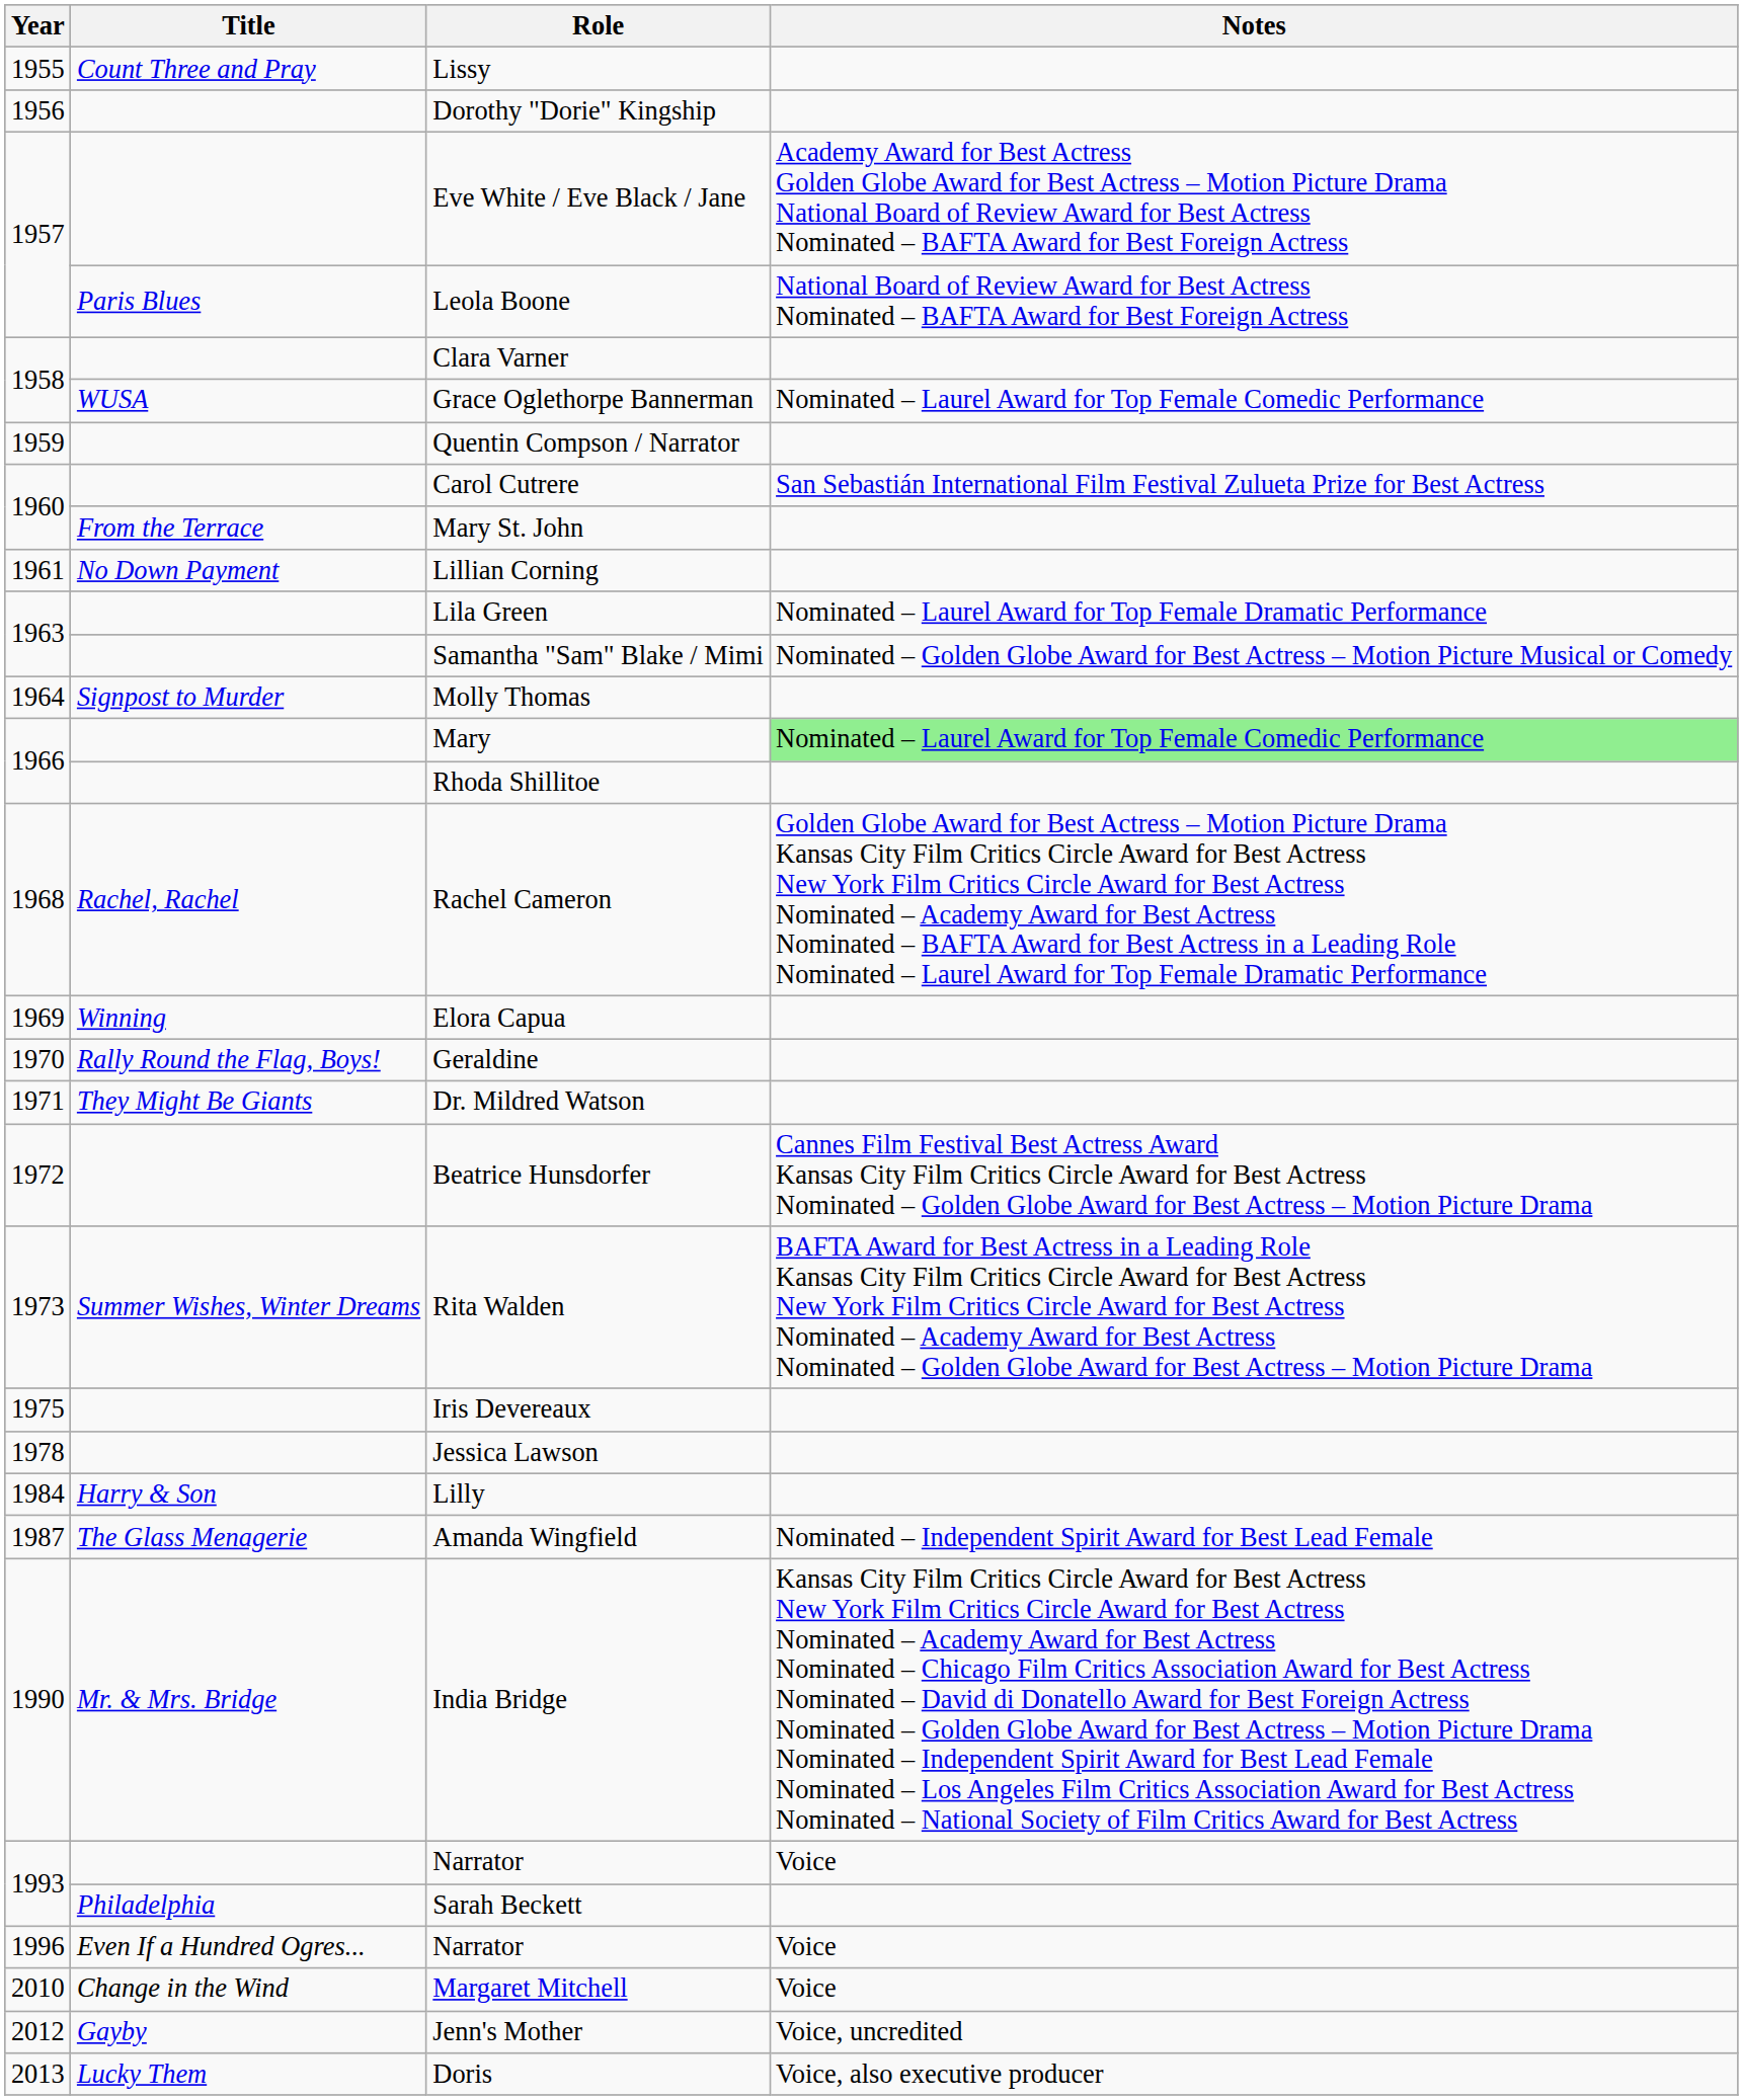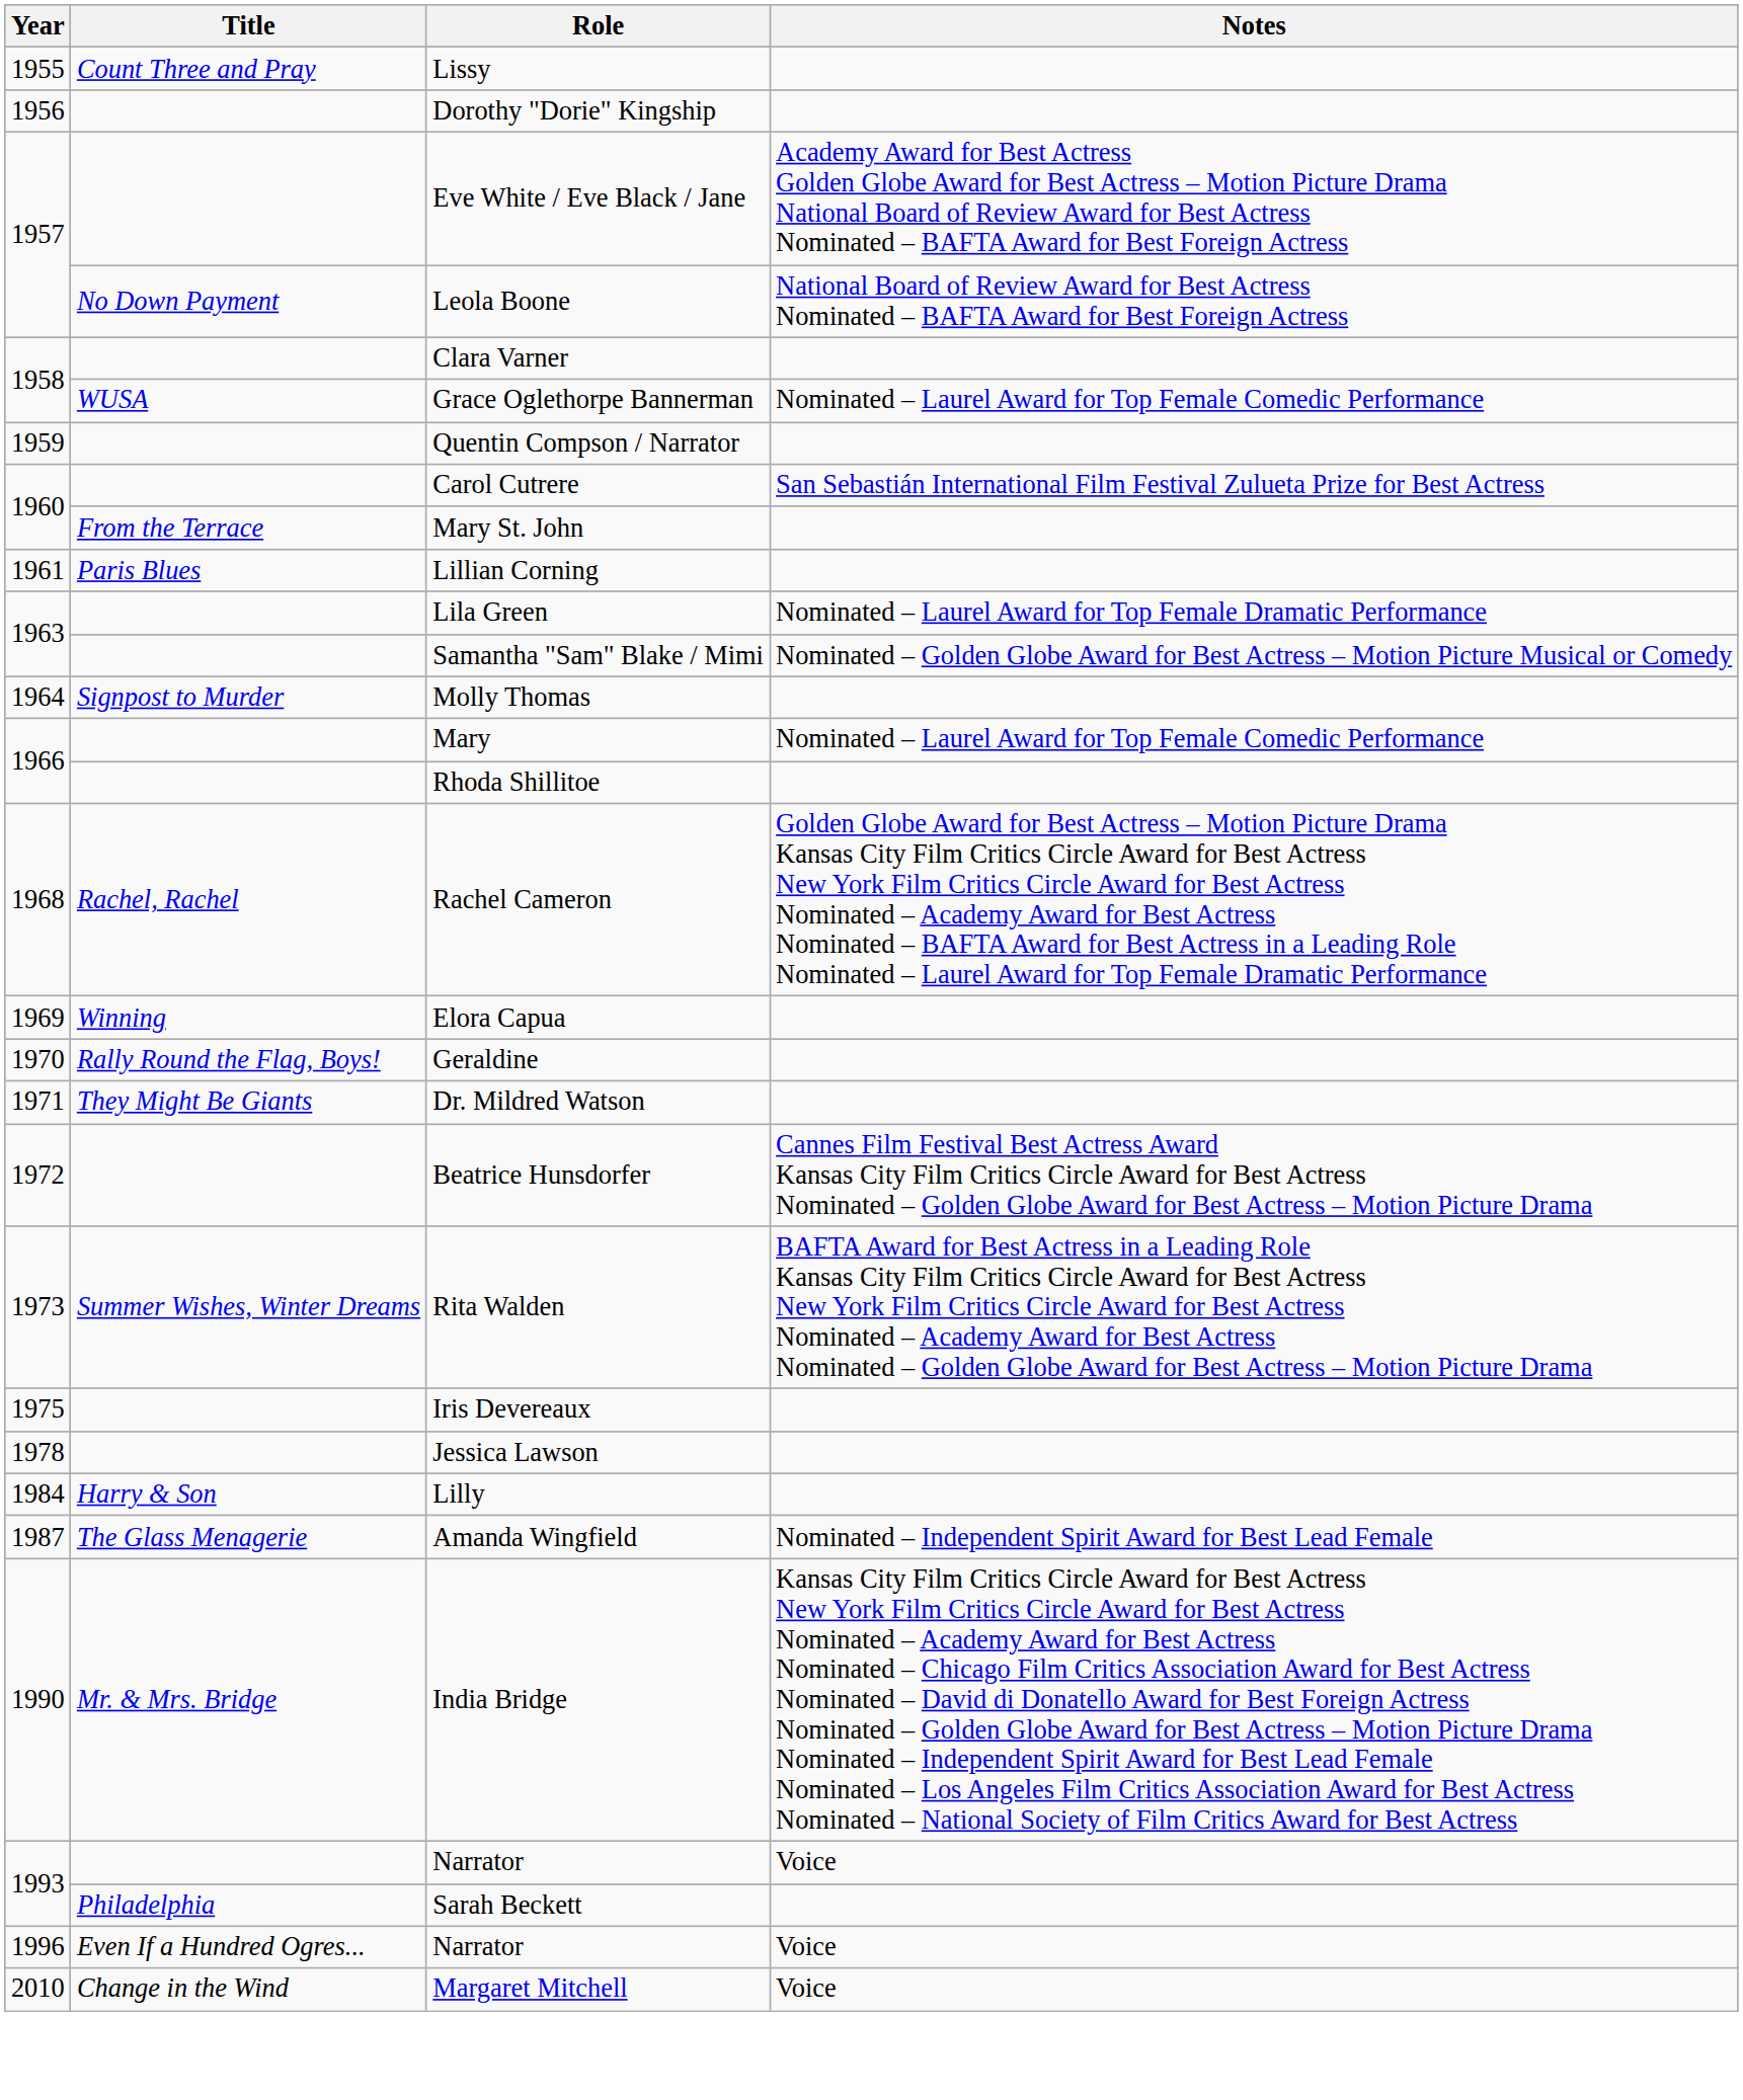 <table class="wikitable sortable">
 <tr>
 <th>Year</th>
 <th>Title</th>
 <th>Role</th>
 <th class="unsortable">Notes</th>
 </tr>
 <tr>
 <td>1955</td>
 <td><em><a href='#'>Count Three and Pray</a></em></td>
 <td>Lissy</td>
 <td></td>
 </tr>
 <tr>
 <td>1956</td>
 <td><em></em></td>
 <td>Dorothy "Dorie" Kingship</td>
 <td></td>
 </tr>
 <tr>
 <td rowspan="2">1957</td>
 <td><em></em></td>
 <td>Eve White / Eve Black / Jane</td>
 <td><a href='#'>Academy Award for Best Actress</a><br><a href='#'>Golden Globe Award for Best Actress – Motion Picture Drama</a><br><a href='#'>National Board of Review Award for Best Actress</a><br>Nominated – <a href='#'>BAFTA Award for Best Foreign Actress</a></td>
 </tr>
 <tr>
-<td><em><a href='#'>Paris Blues</a></em></td>
+<td><em><a href='#'>No Down Payment</a></em></td>
 <td>Leola Boone</td>
 <td><a href='#'>National Board of Review Award for Best Actress</a><br>Nominated – <a href='#'>BAFTA Award for Best Foreign Actress</a></td>
 </tr>
 <tr>
 <td rowspan="2">1958</td>
 <td><em></em></td>
 <td>Clara Varner</td>
 <td></td>
 </tr>
 <tr>
 <td><em><a href='#'>WUSA</a></em></td>
 <td>Grace Oglethorpe Bannerman</td>
 <td>Nominated –  <a href='#'>Laurel Award for Top Female Comedic Performance</a></td>
 </tr>
 <tr>
 <td>1959</td>
 <td><em></em></td>
 <td>Quentin Compson / Narrator</td>
 <td></td>
 </tr>
 <tr>
 <td rowspan="2">1960</td>
 <td><em></em></td>
 <td>Carol Cutrere</td>
 <td><a href='#'>San Sebastián International Film Festival Zulueta Prize for Best Actress</a></td>
 </tr>
 <tr>
 <td><em><a href='#'>From the Terrace</a></em></td>
 <td>Mary St. John</td>
 <td></td>
 </tr>
 <tr>
 <td>1961</td>
-<td><em><a href='#'>No Down Payment</a></em></td>
+<td><em><a href='#'>Paris Blues</a></em></td>
 <td>Lillian Corning</td>
 <td></td>
 </tr>
 <tr>
 <td rowspan="2">1963</td>
 <td><em></em></td>
 <td>Lila Green</td>
 <td>Nominated –  <a href='#'>Laurel Award for Top Female Dramatic Performance</a></td>
 </tr>
 <tr>
 <td><em></em></td>
 <td>Samantha "Sam" Blake / Mimi</td>
 <td>Nominated – <a href='#'>Golden Globe Award for Best Actress – Motion Picture Musical or Comedy</a></td>
 </tr>
 <tr>
 <td>1964</td>
 <td><em><a href='#'>Signpost to Murder</a></em></td>
 <td>Molly Thomas</td>
 <td></td>
 </tr>
 <tr>
 <td rowspan="2">1966</td>
 <td><em></em></td>
 <td>Mary</td>
-<td style="background: lightgreen;">Nominated – <a href='#'>Laurel Award for Top Female Comedic Performance</a></td>
+<td>Nominated – <a href='#'>Laurel Award for Top Female Comedic Performance</a></td>
 </tr>
 <tr>
 <td><em></em></td>
 <td>Rhoda Shillitoe</td>
 <td></td>
 </tr>
 <tr>
 <td>1968</td>
 <td><em><a href='#'>Rachel, Rachel</a></em></td>
 <td>Rachel Cameron</td>
 <td><a href='#'>Golden Globe Award for Best Actress – Motion Picture Drama</a><br>Kansas City Film Critics Circle Award for Best Actress<br><a href='#'>New York Film Critics Circle Award for Best Actress</a><br>Nominated – <a href='#'>Academy Award for Best Actress</a><br>Nominated – <a href='#'>BAFTA Award for Best Actress in a Leading Role</a><br>Nominated – <a href='#'>Laurel Award for Top Female Dramatic Performance</a></td>
 </tr>
 <tr>
 <td>1969</td>
 <td><em><a href='#'>Winning</a></em></td>
 <td>Elora Capua</td>
 <td></td>
 </tr>
 <tr>
 <td>1970</td>
 <td><em><a href='#'>Rally Round the Flag, Boys!</a></em></td>
 <td>Geraldine</td>
 <td></td>
 </tr>
 <tr>
 <td>1971</td>
 <td><em><a href='#'>They Might Be Giants</a></em></td>
 <td>Dr. Mildred Watson</td>
 <td></td>
 </tr>
 <tr>
 <td>1972</td>
 <td><em></em></td>
 <td>Beatrice Hunsdorfer</td>
 <td><a href='#'>Cannes Film Festival Best Actress Award</a><br>Kansas City Film Critics Circle Award for Best Actress<br>Nominated – <a href='#'>Golden Globe Award for Best Actress – Motion Picture Drama</a></td>
 </tr>
 <tr>
 <td>1973</td>
 <td><em><a href='#'>Summer Wishes, Winter Dreams</a></em></td>
 <td>Rita Walden</td>
 <td><a href='#'>BAFTA Award for Best Actress in a Leading Role</a><br>Kansas City Film Critics Circle Award for Best Actress<br><a href='#'>New York Film Critics Circle Award for Best Actress</a><br>Nominated – <a href='#'>Academy Award for Best Actress</a><br>Nominated – <a href='#'>Golden Globe Award for Best Actress – Motion Picture Drama</a></td>
 </tr>
 <tr>
 <td>1975</td>
 <td><em></em></td>
 <td>Iris Devereaux</td>
 <td></td>
 </tr>
 <tr>
 <td>1978</td>
 <td><em></em></td>
 <td>Jessica Lawson</td>
 <td></td>
 </tr>
 <tr>
 <td>1984</td>
 <td><em><a href='#'>Harry & Son</a></em></td>
 <td>Lilly</td>
 <td></td>
 </tr>
 <tr>
 <td>1987</td>
 <td><em><a href='#'>The Glass Menagerie</a></em></td>
 <td>Amanda Wingfield</td>
 <td>Nominated – <a href='#'>Independent Spirit Award for Best Lead Female</a></td>
 </tr>
 <tr>
 <td>1990</td>
 <td><em><a href='#'>Mr. & Mrs. Bridge</a></em></td>
 <td>India Bridge</td>
 <td>Kansas City Film Critics Circle Award for Best Actress<br><a href='#'>New York Film Critics Circle Award for Best Actress</a><br>Nominated – <a href='#'>Academy Award for Best Actress</a><br>Nominated – <a href='#'>Chicago Film Critics Association Award for Best Actress</a><br>Nominated – <a href='#'>David di Donatello Award for Best Foreign Actress</a><br>Nominated – <a href='#'>Golden Globe Award for Best Actress – Motion Picture Drama</a><br>Nominated – <a href='#'>Independent Spirit Award for Best Lead Female</a><br>Nominated – <a href='#'>Los Angeles Film Critics Association Award for Best Actress</a><br>Nominated – <a href='#'>National Society of Film Critics Award for Best Actress</a></td>
 </tr>
 <tr>
 <td rowspan="2">1993</td>
 <td><em></em></td>
 <td>Narrator</td>
 <td>Voice</td>
 </tr>
 <tr>
 <td><em><a href='#'>Philadelphia</a></em></td>
 <td>Sarah Beckett</td>
 <td></td>
 </tr>
 <tr>
 <td>1996</td>
 <td><em>Even If a Hundred Ogres...</em></td>
 <td>Narrator</td>
 <td>Voice</td>
 </tr>
 <tr>
 <td>2010</td>
 <td><em>Change in the Wind</em></td>
 <td><a href='#'>Margaret Mitchell</a></td>
 <td>Voice</td>
 </tr>
-<tr>
-<td>2012</td>
-<td><em><a href='#'>Gayby</a></em></td>
-<td>Jenn's Mother</td>
-<td>Voice, uncredited</td>
-</tr>
-<tr>
-<td>2013</td>
-<td><em><a href='#'>Lucky Them</a></em></td>
-<td>Doris</td>
-<td>Voice, also executive producer</td>
-</tr>
 </table>
